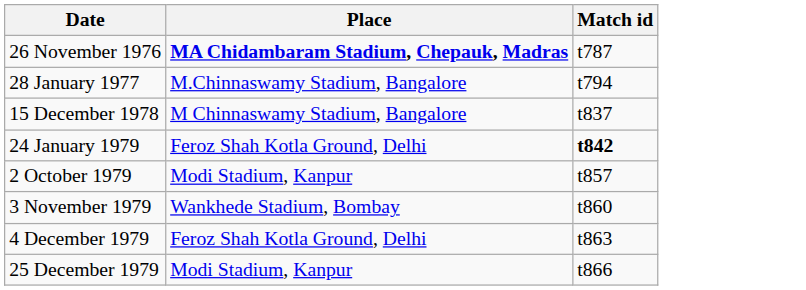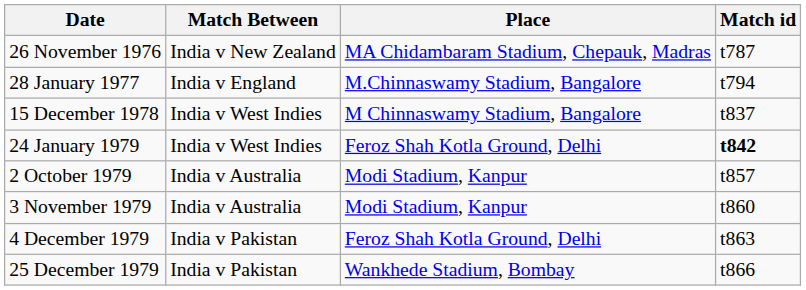 <table class="wikitable" border="1">
 <tr>
 <th>Date</th>
+<th>Match Between</th>
 <th>Place</th>
 <th>Match id</th>
 </tr>
 <tr>
 <td>26 November 1976</td>
-<td><strong><a href='#'>MA Chidambaram Stadium</a>, <a href='#'>Chepauk</a>, <a href='#'>Madras</a></strong></td>
+<td>India v New Zealand</td>
+<td><a href='#'>MA Chidambaram Stadium</a>, <a href='#'>Chepauk</a>, <a href='#'>Madras</a></td>
 <td>t787</td>
 </tr>
 <tr>
 <td>28 January 1977</td>
+<td>India v England</td>
 <td><a href='#'>M.Chinnaswamy Stadium</a>, <a href='#'>Bangalore</a></td>
 <td>t794</td>
 </tr>
 <tr>
 <td>15 December 1978</td>
+<td>India v West Indies</td>
 <td><a href='#'>M Chinnaswamy Stadium</a>, <a href='#'>Bangalore</a></td>
 <td>t837</td>
 </tr>
 <tr>
 <td>24 January 1979</td>
+<td>India v West Indies</td>
 <td><a href='#'>Feroz Shah Kotla Ground</a>, <a href='#'>Delhi</a></td>
 <td><strong>t842</strong></td>
 </tr>
 <tr>
 <td>2 October 1979</td>
+<td>India v Australia</td>
 <td><a href='#'>Modi Stadium</a>, <a href='#'>Kanpur</a></td>
 <td>t857</td>
 </tr>
 <tr>
 <td>3 November 1979</td>
-<td><a href='#'>Wankhede Stadium</a>, <a href='#'>Bombay</a></td>
+<td>India v Australia</td>
+<td><a href='#'>Modi Stadium</a>, <a href='#'>Kanpur</a></td>
 <td>t860</td>
 </tr>
 <tr>
 <td>4 December 1979</td>
+<td>India v Pakistan</td>
 <td><a href='#'>Feroz Shah Kotla Ground</a>, <a href='#'>Delhi</a></td>
 <td>t863</td>
 </tr>
 <tr>
 <td>25 December 1979</td>
-<td><a href='#'>Modi Stadium</a>, <a href='#'>Kanpur</a></td>
+<td>India v Pakistan</td>
+<td><a href='#'>Wankhede Stadium</a>, <a href='#'>Bombay</a></td>
 <td>t866</td>
 </tr>
 </table>
